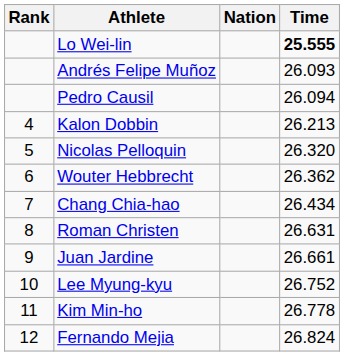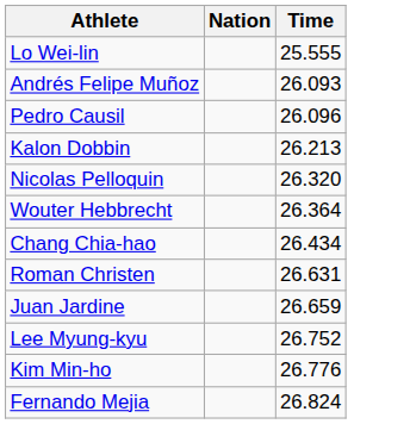 <table class="wikitable sortable" style="text-align:center">
 <tr>
-<th>Rank</th>
 <th>Athlete</th>
 <th>Nation</th>
 <th>Time</th>
 </tr>
 <tr>
-<td></td>
 <td align=left><a href='#'>Lo Wei-lin</a></td>
 <td align=left></td>
-<td><strong>25.555</strong></td>
+<td>25.555</td>
 </tr>
 <tr>
-<td></td>
 <td align=left><a href='#'>Andrés Felipe Muñoz</a></td>
 <td align=left></td>
 <td>26.093</td>
 </tr>
 <tr>
-<td></td>
 <td align=left><a href='#'>Pedro Causil</a></td>
 <td align=left></td>
-<td>26.094</td>
+<td>26.096</td>
 </tr>
 <tr>
-<td>4</td>
 <td align=left><a href='#'>Kalon Dobbin</a></td>
 <td align=left></td>
 <td>26.213</td>
 </tr>
 <tr>
-<td>5</td>
 <td align=left><a href='#'>Nicolas Pelloquin</a></td>
 <td align=left></td>
 <td>26.320</td>
 </tr>
 <tr>
-<td>6</td>
 <td align=left><a href='#'>Wouter Hebbrecht</a></td>
 <td align=left></td>
-<td>26.362</td>
+<td>26.364</td>
 </tr>
 <tr>
-<td>7</td>
 <td align=left><a href='#'>Chang Chia-hao</a></td>
 <td align=left></td>
 <td>26.434</td>
 </tr>
 <tr>
-<td>8</td>
 <td align=left><a href='#'>Roman Christen</a></td>
 <td align=left></td>
 <td>26.631</td>
 </tr>
 <tr>
-<td>9</td>
 <td align=left><a href='#'>Juan Jardine</a></td>
 <td align=left></td>
-<td>26.661</td>
+<td>26.659</td>
 </tr>
 <tr>
-<td>10</td>
 <td align=left><a href='#'>Lee Myung-kyu</a></td>
 <td align=left></td>
 <td>26.752</td>
 </tr>
 <tr>
-<td>11</td>
 <td align=left><a href='#'>Kim Min-ho</a></td>
 <td align=left></td>
-<td>26.778</td>
+<td>26.776</td>
 </tr>
 <tr>
-<td>12</td>
 <td align=left><a href='#'>Fernando Mejia</a></td>
 <td align=left></td>
 <td>26.824</td>
 </tr>
 </table>
